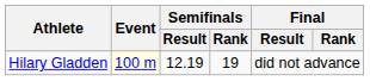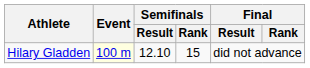 <table class=wikitable style="font-size:90%">
 <tr>
 <th rowspan="2">Athlete</th>
 <th rowspan="2">Event</th>
 <th colspan="2">Semifinals</th>
 <th colspan="2">Final</th>
 </tr>
 <tr style="font-size:95%">
 <th>Result</th>
 <th>Rank</th>
 <th>Result</th>
 <th>Rank</th>
 </tr>
 <tr align=center>
 <td align=left><a href='#'>Hilary Gladden</a></td>
 <td align=left style="background: lightyellow;"><a href='#'>100 m</a></td>
-<td>12.19</td>
-<td>19</td>
+<td>12.10</td>
+<td>15</td>
 <td colspan=2>did not advance</td>
 </tr>
 </table>
